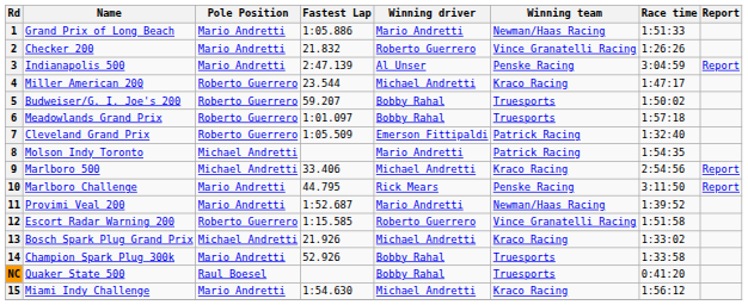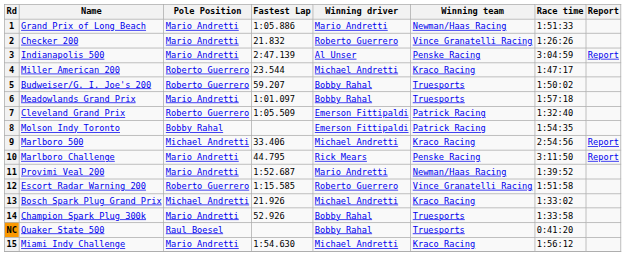 <table class="wikitable" style="font-size: 90%;">
 <tr>
 <th>Rd</th>
 <th>Name</th>
 <th>Pole Position</th>
 <th>Fastest Lap</th>
 <th>Winning driver</th>
 <th>Winning team</th>
 <th>Race time</th>
 <th>Report</th>
 </tr>
 <tr>
 <th>1</th>
 <td><a href='#'>Grand Prix of Long Beach</a></td>
 <td> <a href='#'>Mario Andretti</a></td>
 <td>1:05.886</td>
 <td> <a href='#'>Mario Andretti</a></td>
 <td><a href='#'>Newman/Haas Racing</a></td>
 <td>1:51:33</td>
 <td></td>
 </tr>
 <tr>
 <th>2</th>
 <td><a href='#'>Checker 200</a></td>
 <td> <a href='#'>Mario Andretti</a></td>
 <td>21.832</td>
 <td> <a href='#'>Roberto Guerrero</a></td>
 <td><a href='#'>Vince Granatelli Racing</a></td>
 <td>1:26:26</td>
 <td></td>
 </tr>
 <tr>
 <th>3</th>
 <td><a href='#'>Indianapolis 500</a></td>
 <td> <a href='#'>Mario Andretti</a></td>
 <td>2:47.139</td>
 <td> <a href='#'>Al Unser</a></td>
 <td><a href='#'>Penske Racing</a></td>
 <td>3:04:59</td>
 <td><a href='#'>Report</a></td>
 </tr>
 <tr>
 <th>4</th>
 <td><a href='#'>Miller American 200</a></td>
 <td> <a href='#'>Roberto Guerrero</a></td>
 <td>23.544</td>
 <td> <a href='#'>Michael Andretti</a></td>
 <td><a href='#'>Kraco Racing</a></td>
 <td>1:47:17</td>
 <td></td>
 </tr>
 <tr>
 <th>5</th>
 <td><a href='#'>Budweiser/G. I. Joe's 200</a></td>
 <td> <a href='#'>Roberto Guerrero</a></td>
 <td>59.207</td>
 <td> <a href='#'>Bobby Rahal</a></td>
 <td><a href='#'>Truesports</a></td>
 <td>1:50:02</td>
 <td></td>
 </tr>
 <tr>
 <th>6</th>
 <td><a href='#'>Meadowlands Grand Prix</a></td>
-<td> <a href='#'>Roberto Guerrero</a></td>
+<td> <a href='#'>Mario Andretti</a></td>
 <td>1:01.097</td>
 <td> <a href='#'>Bobby Rahal</a></td>
 <td><a href='#'>Truesports</a></td>
 <td>1:57:18</td>
 <td></td>
 </tr>
 <tr>
 <th>7</th>
 <td><a href='#'>Cleveland Grand Prix</a></td>
 <td> <a href='#'>Roberto Guerrero</a></td>
 <td>1:05.509</td>
 <td> <a href='#'>Emerson Fittipaldi</a></td>
 <td><a href='#'>Patrick Racing</a></td>
 <td>1:32:40</td>
 <td></td>
 </tr>
 <tr>
 <th>8</th>
 <td><a href='#'>Molson Indy Toronto</a></td>
-<td> <a href='#'>Michael Andretti</a></td>
+<td> <a href='#'>Bobby Rahal</a></td>
 <td></td>
-<td> <a href='#'>Mario Andretti</a></td>
+<td> <a href='#'>Emerson Fittipaldi</a></td>
 <td><a href='#'>Patrick Racing</a></td>
 <td>1:54:35</td>
 <td></td>
 </tr>
 <tr>
 <th>9</th>
 <td><a href='#'>Marlboro 500</a></td>
 <td> <a href='#'>Michael Andretti</a></td>
 <td>33.406</td>
 <td> <a href='#'>Michael Andretti</a></td>
 <td><a href='#'>Kraco Racing</a></td>
 <td>2:54:56</td>
 <td><a href='#'>Report</a></td>
 </tr>
 <tr>
 <th>10</th>
 <td><a href='#'>Marlboro Challenge</a></td>
 <td> <a href='#'>Mario Andretti</a></td>
 <td>44.795</td>
 <td> <a href='#'>Rick Mears</a></td>
 <td><a href='#'>Penske Racing</a></td>
 <td>3:11:50</td>
 <td><a href='#'>Report</a></td>
 </tr>
 <tr>
 <th>11</th>
 <td><a href='#'>Provimi Veal 200</a></td>
 <td> <a href='#'>Mario Andretti</a></td>
 <td>1:52.687</td>
 <td> <a href='#'>Mario Andretti</a></td>
 <td><a href='#'>Newman/Haas Racing</a></td>
 <td>1:39:52</td>
 <td></td>
 </tr>
 <tr>
 <th>12</th>
 <td><a href='#'>Escort Radar Warning 200</a></td>
 <td> <a href='#'>Roberto Guerrero</a></td>
 <td>1:15.585</td>
 <td> <a href='#'>Roberto Guerrero</a></td>
 <td><a href='#'>Vince Granatelli Racing</a></td>
 <td>1:51:58</td>
 <td></td>
 </tr>
 <tr>
 <th>13</th>
 <td><a href='#'>Bosch Spark Plug Grand Prix</a></td>
 <td> <a href='#'>Michael Andretti</a></td>
 <td>21.926</td>
 <td> <a href='#'>Michael Andretti</a></td>
 <td><a href='#'>Kraco Racing</a></td>
 <td>1:33:02</td>
 <td></td>
 </tr>
 <tr>
 <th>14</th>
 <td><a href='#'>Champion Spark Plug 300k</a></td>
 <td> <a href='#'>Mario Andretti</a></td>
 <td>52.926</td>
 <td> <a href='#'>Bobby Rahal</a></td>
 <td><a href='#'>Truesports</a></td>
 <td>1:33:58</td>
 <td></td>
 </tr>
 <tr>
 <th style="background:#fb9902; text-align:center;"><strong>NC</strong></th>
 <td><a href='#'>Quaker State 500</a></td>
 <td> <a href='#'>Raul Boesel</a></td>
 <td></td>
 <td> <a href='#'>Bobby Rahal</a></td>
 <td><a href='#'>Truesports</a></td>
 <td>0:41:20</td>
 <td></td>
 </tr>
 <tr>
 <th>15</th>
 <td><a href='#'>Miami Indy Challenge</a></td>
 <td> <a href='#'>Mario Andretti</a></td>
 <td>1:54.630</td>
 <td> <a href='#'>Michael Andretti</a></td>
 <td><a href='#'>Kraco Racing</a></td>
 <td>1:56:12</td>
 <td></td>
 </tr>
 <tr>
 </tr>
 </table>
